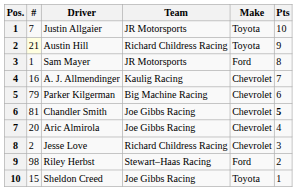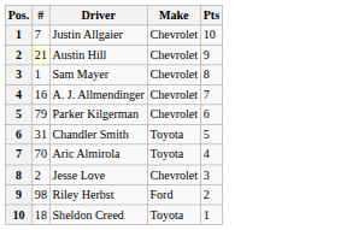 <table class="wikitable" style="font-size:95%">
 <tr>
 <th>Pos.</th>
 <th>#</th>
 <th>Driver</th>
-<th>Team</th>
 <th>Make</th>
 <th>Pts</th>
 </tr>
 <tr>
 <th>1</th>
 <td>7</td>
 <td>Justin Allgaier</td>
-<td>JR Motorsports</td>
-<td>Toyota</td>
+<td>Chevrolet</td>
 <td>10</td>
 </tr>
 <tr>
 <th>2</th>
 <td style="background: lightyellow;">21</td>
 <td>Austin Hill</td>
-<td>Richard Childress Racing</td>
-<td>Toyota</td>
+<td>Chevrolet</td>
 <td>9</td>
 </tr>
 <tr>
 <th>3</th>
 <td>1</td>
 <td>Sam Mayer</td>
-<td>JR Motorsports</td>
-<td>Ford</td>
+<td>Chevrolet</td>
 <td>8</td>
 </tr>
 <tr>
 <th>4</th>
 <td>16</td>
 <td>A. J. Allmendinger</td>
-<td>Kaulig Racing</td>
 <td>Chevrolet</td>
 <td>7</td>
 </tr>
 <tr>
 <th>5</th>
 <td>79</td>
 <td>Parker Kilgerman</td>
-<td>Big Machine Racing</td>
 <td>Chevrolet</td>
 <td>6</td>
 </tr>
 <tr>
 <th>6</th>
-<td>81</td>
+<td>31</td>
 <td>Chandler Smith</td>
-<td>Joe Gibbs Racing</td>
-<td>Chevrolet</td>
-<td><strong>5</strong></td>
+<td>Toyota</td>
+<td>5</td>
 </tr>
 <tr>
 <th>7</th>
-<td>20</td>
+<td>70</td>
 <td>Aric Almirola</td>
-<td>Joe Gibbs Racing</td>
-<td>Chevrolet</td>
+<td>Toyota</td>
 <td>4</td>
 </tr>
 <tr>
 <th>8</th>
 <td>2</td>
 <td>Jesse Love</td>
-<td>Richard Childress Racing</td>
 <td>Chevrolet</td>
 <td>3</td>
 </tr>
 <tr>
 <th>9</th>
 <td>98</td>
 <td>Riley Herbst</td>
-<td>Stewart–Haas Racing</td>
 <td>Ford</td>
 <td>2</td>
 </tr>
 <tr>
 <th>10</th>
-<td>15</td>
+<td>18</td>
 <td>Sheldon Creed</td>
-<td>Joe Gibbs Racing</td>
 <td>Toyota</td>
 <td>1</td>
 </tr>
 </table>
